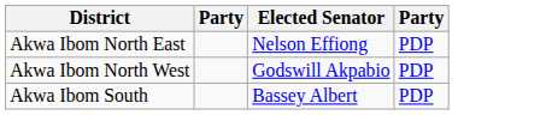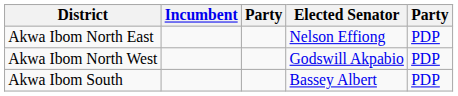 <table class="sortable wikitable" style="font-size:95%;line-height:14px;">
 <tr>
 <th class="unsortable">District</th>
+<th class="unsortable"><a href='#'>Incumbent</a></th>
 <th>Party</th>
 <th class="unsortable">Elected Senator</th>
 <th>Party</th>
 </tr>
 <tr>
 <td>Akwa Ibom North East</td>
 <td></td>
+<td></td>
 <td><a href='#'>Nelson Effiong</a></td>
 <td><a href='#'>PDP</a></td>
 </tr>
 <tr>
 <td>Akwa Ibom North West</td>
+<td></td>
 <td></td>
 <td><a href='#'>Godswill Akpabio</a></td>
 <td><a href='#'>PDP</a></td>
 </tr>
 <tr>
 <td>Akwa Ibom South</td>
 <td></td>
+<td></td>
 <td><a href='#'>Bassey Albert</a></td>
 <td><a href='#'>PDP</a></td>
 </tr>
 </table>
